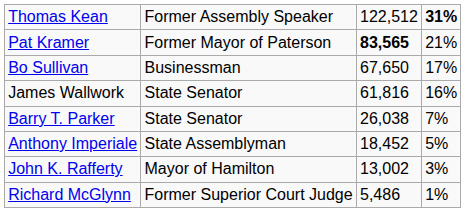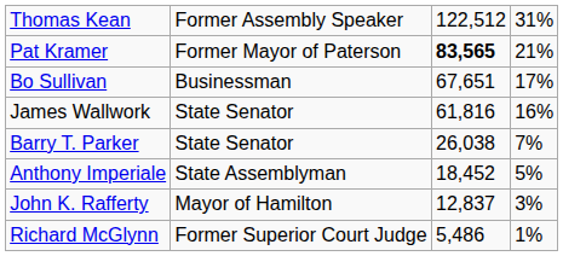 <table class="wikitable">
 <tr ! Candidate !! Office !! Votes !! %>
 </tr>
 <tr>
 <td><a href='#'>Thomas Kean</a></td>
 <td>Former Assembly Speaker</td>
 <td>122,512</td>
-<td><strong>31%</strong></td>
+<td>31%</td>
 </tr>
 <tr>
 <td><a href='#'>Pat Kramer</a></td>
 <td>Former Mayor of Paterson</td>
 <td><strong>83,565</strong></td>
 <td>21%</td>
 </tr>
 <tr>
 <td><a href='#'>Bo Sullivan</a></td>
 <td>Businessman</td>
-<td>67,650</td>
+<td>67,651</td>
 <td>17%</td>
 </tr>
 <tr>
 <td>James Wallwork</td>
 <td>State Senator</td>
 <td>61,816</td>
 <td>16%</td>
 </tr>
 <tr>
 <td><a href='#'>Barry T. Parker</a></td>
 <td>State Senator</td>
 <td>26,038</td>
 <td>7%</td>
 </tr>
 <tr>
 <td><a href='#'>Anthony Imperiale</a></td>
 <td>State Assemblyman</td>
 <td>18,452</td>
 <td>5%</td>
 </tr>
 <tr>
 <td><a href='#'>John K. Rafferty</a></td>
 <td>Mayor of Hamilton</td>
-<td>13,002</td>
+<td>12,837</td>
 <td>3%</td>
 </tr>
 <tr>
 <td><a href='#'>Richard McGlynn</a></td>
 <td>Former Superior Court Judge</td>
 <td>5,486</td>
 <td>1%</td>
 </tr>
 </table>
